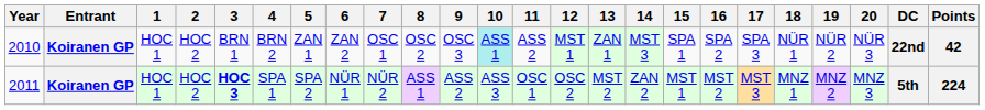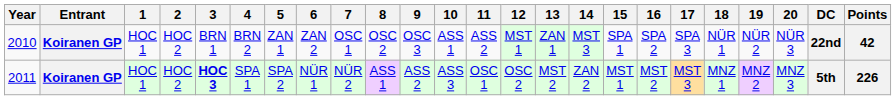 <table class="wikitable" style="text-align:center; font-size:85%">
 <tr>
 <th>Year</th>
 <th>Entrant</th>
 <th>1</th>
 <th>2</th>
 <th>3</th>
 <th>4</th>
 <th>5</th>
 <th>6</th>
 <th>7</th>
 <th>8</th>
 <th>9</th>
 <th>10</th>
 <th>11</th>
 <th>12</th>
 <th>13</th>
 <th>14</th>
 <th>15</th>
 <th>16</th>
 <th>17</th>
 <th>18</th>
 <th>19</th>
 <th>20</th>
 <th>DC</th>
 <th>Points</th>
 </tr>
 <tr>
 <td><a href='#'>2010</a></td>
 <th><a href='#'>Koiranen GP</a></th>
 <td><a href='#'>HOC<br>1</a></td>
 <td><a href='#'>HOC<br>2</a></td>
 <td><a href='#'>BRN<br>1</a></td>
 <td><a href='#'>BRN<br>2</a></td>
 <td><a href='#'>ZAN<br>1</a></td>
 <td><a href='#'>ZAN<br>2</a></td>
 <td><a href='#'>OSC<br>1</a></td>
 <td><a href='#'>OSC<br>2</a></td>
 <td><a href='#'>OSC<br>3</a></td>
-<td style="background: paleturquoise;"><a href='#'>ASS<br>1</a></td>
+<td><a href='#'>ASS<br>1</a></td>
 <td><a href='#'>ASS<br>2</a></td>
 <td style="background:#dfffdf;"><a href='#'>MST<br>1</a><br></td>
 <td style="background:#dfffdf;"><a href='#'>ZAN<br>1</a><br></td>
 <td style="background:#dfffdf;"><a href='#'>MST<br>3</a><br></td>
 <td><a href='#'>SPA<br>1</a></td>
 <td><a href='#'>SPA<br>2</a></td>
 <td><a href='#'>SPA<br>3</a></td>
 <td><a href='#'>NÜR<br>1</a></td>
 <td><a href='#'>NÜR<br>2</a></td>
 <td><a href='#'>NÜR<br>3</a></td>
 <th>22nd</th>
 <th>42</th>
 </tr>
 <tr>
 <td><a href='#'>2011</a></td>
 <th><a href='#'>Koiranen GP</a></th>
 <td style="background:#dfffdf;"><a href='#'>HOC<br>1</a><br></td>
 <td style="background:#dfffdf;"><a href='#'>HOC<br>2</a><br></td>
 <td style="background:#dfffdf;"><strong><a href='#'>HOC<br>3</a></strong><br></td>
 <td style="background:#dfffdf;"><a href='#'>SPA<br>1</a><br></td>
 <td style="background:#dfffdf;"><a href='#'>SPA<br>2</a><br></td>
 <td style="background:#dfffdf;"><a href='#'>NÜR<br>1</a><br></td>
 <td style="background:#dfffdf;"><a href='#'>NÜR<br>2</a><br></td>
 <td style="background:#efcfff;"><a href='#'>ASS<br>1</a><br></td>
 <td style="background:#dfffdf;"><a href='#'>ASS<br>2</a><br></td>
 <td style="background:#dfffdf;"><a href='#'>ASS<br>3</a><br></td>
 <td style="background:#dfffdf;"><a href='#'>OSC<br>1</a><br></td>
 <td style="background:#dfffdf;"><a href='#'>OSC<br>2</a><br></td>
 <td style="background:#dfffdf;"><a href='#'>MST<br>2</a><br></td>
 <td style="background:#dfffdf;"><a href='#'>ZAN<br>2</a><br></td>
 <td style="background:#dfffdf;"><a href='#'>MST<br>1</a><br></td>
 <td style="background:#dfffdf;"><a href='#'>MST<br>2</a><br></td>
 <td style="background:#ffdf9f;"><a href='#'>MST<br>3</a><br></td>
 <td style="background:#dfffdf;"><a href='#'>MNZ<br>1</a><br></td>
 <td style="background:#efcfff;"><a href='#'>MNZ<br>2</a><br></td>
 <td style="background:#dfffdf;"><a href='#'>MNZ<br>3</a><br></td>
 <th>5th</th>
-<th>224</th>
+<th>226</th>
 </tr>
 </table>
